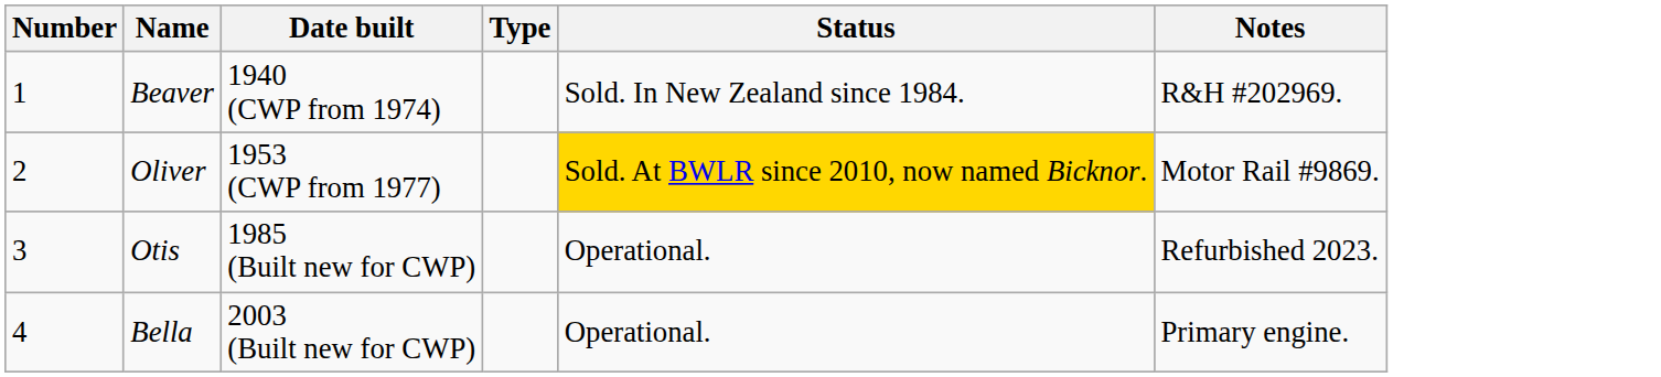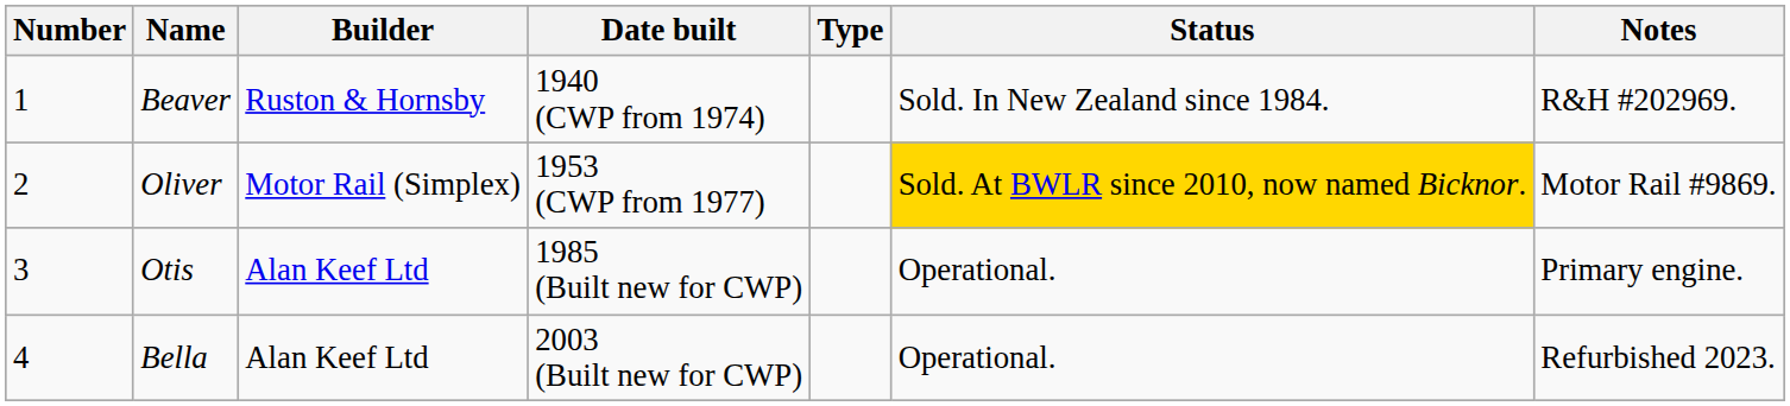 <table class="wikitable">
 <tr>
 <th>Number</th>
 <th>Name</th>
+<th>Builder</th>
 <th>Date built</th>
 <th>Type</th>
 <th>Status</th>
 <th>Notes</th>
 </tr>
 <tr>
 <td>1</td>
 <td><em>Beaver</em></td>
+<td><a href='#'>Ruston & Hornsby</a></td>
 <td>1940<br>(CWP from 1974)</td>
 <td></td>
 <td>Sold. In New Zealand since 1984.</td>
 <td>R&H #202969.<br></td>
 </tr>
 <tr>
 <td>2</td>
 <td><em>Oliver</em></td>
+<td><a href='#'>Motor Rail</a> (Simplex)</td>
 <td>1953<br>(CWP from 1977)</td>
 <td></td>
 <td style="background: gold;">Sold. At <a href='#'>BWLR</a> since 2010, now named <em>Bicknor</em>.</td>
 <td>Motor Rail #9869.<br></td>
 </tr>
 <tr>
 <td>3</td>
 <td><em>Otis</em></td>
+<td><a href='#'>Alan Keef Ltd</a></td>
 <td>1985<br>(Built new for CWP)</td>
+<td></td>
+<td>Operational.</td>
+<td>Primary engine.<br></td>
+</tr>
+<tr>
+<td>4</td>
+<td><em>Bella</em></td>
+<td>Alan Keef Ltd</td>
+<td>2003<br>(Built new for CWP)</td>
 <td></td>
 <td>Operational.</td>
 <td>Refurbished 2023.<br> </td>
 </tr>
-<tr>
-<td>4</td>
-<td><em>Bella</em></td>
-<td>2003<br>(Built new for CWP)</td>
-<td></td>
-<td>Operational.</td>
-<td>Primary engine.<br></td>
-</tr>
 </table>
